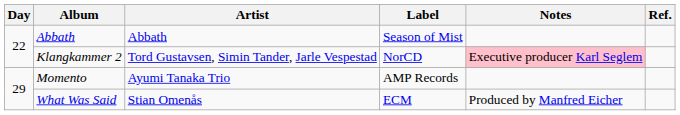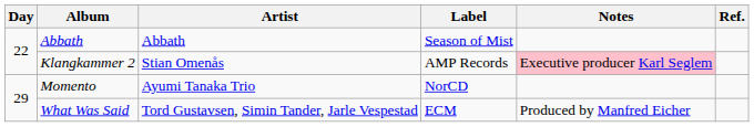 <table class="wikitable">
 <tr>
 <th>Day</th>
 <th>Album</th>
 <th>Artist</th>
 <th>Label</th>
 <th>Notes</th>
 <th>Ref.</th>
 </tr>
 <tr>
 <td rowspan="2" style="text-align:center;">22</td>
 <td><em><a href='#'>Abbath</a></em></td>
 <td><a href='#'>Abbath</a></td>
 <td><a href='#'>Season of Mist</a></td>
 <td></td>
 <td style="text-align:center;"></td>
 </tr>
 <tr>
 <td><em>Klangkammer 2</em></td>
-<td><a href='#'>Tord Gustavsen</a>, <a href='#'>Simin Tander</a>, <a href='#'>Jarle Vespestad</a></td>
-<td><a href='#'>NorCD</a></td>
+<td><a href='#'>Stian Omenås</a></td>
+<td>AMP Records</td>
 <td style="background: pink;">Executive producer <a href='#'>Karl Seglem</a></td>
 <td style="text-align:center;"></td>
 </tr>
 <tr>
 <td rowspan="2" style="text-align:center;">29</td>
 <td><em>Momento</em></td>
 <td><a href='#'>Ayumi Tanaka Trio</a></td>
-<td>AMP Records</td>
+<td><a href='#'>NorCD</a></td>
 <td></td>
 <td style="text-align:center;"></td>
 </tr>
 <tr>
 <td><em><a href='#'>What Was Said</a></em></td>
-<td><a href='#'>Stian Omenås</a></td>
+<td><a href='#'>Tord Gustavsen</a>, <a href='#'>Simin Tander</a>, <a href='#'>Jarle Vespestad</a></td>
 <td><a href='#'>ECM</a></td>
 <td>Produced by <a href='#'>Manfred Eicher</a></td>
 <td style="text-align:center;"></td>
 </tr>
 </table>
